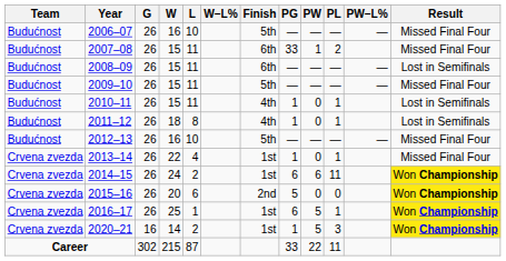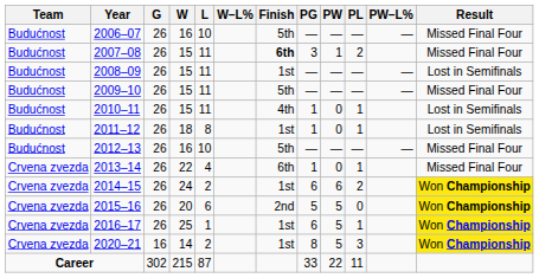 <table class="wikitable sortable" style="font-size:95%; text-align:right;">
 <tr>
 <th>Team</th>
 <th>Year</th>
 <th data-sort-type="number">G</th>
 <th data-sort-type="number">W</th>
 <th data-sort-type="number">L</th>
 <th data-sort-type="number">W–L%</th>
 <th>Finish</th>
 <th data-sort-type="number">PG</th>
 <th data-sort-type="number">PW</th>
 <th data-sort-type="number">PL</th>
 <th data-sort-type="number">PW–L%</th>
 <th>Result</th>
 </tr>
 <tr>
 <td align="left"><a href='#'>Budućnost</a></td>
 <td align="left"><a href='#'>2006–07</a></td>
 <td>26</td>
 <td>16</td>
 <td>10</td>
 <td></td>
 <td>5th</td>
 <td>—</td>
 <td>—</td>
 <td>—</td>
 <td>—</td>
 <td align="center">Missed Final Four</td>
 </tr>
 <tr>
 <td align="left"><a href='#'>Budućnost</a></td>
 <td align="left"><a href='#'>2007–08</a></td>
 <td>26</td>
 <td>15</td>
 <td>11</td>
 <td></td>
-<td>6th</td>
-<td>33</td>
+<td><strong>6th</strong></td>
+<td>3</td>
 <td>1</td>
 <td>2</td>
 <td></td>
 <td align="center">Missed Final Four</td>
 </tr>
 <tr>
 <td align="left"><a href='#'>Budućnost</a></td>
 <td align="left"><a href='#'>2008–09</a></td>
 <td>26</td>
 <td>15</td>
 <td>11</td>
 <td></td>
-<td>6th</td>
+<td>1st</td>
 <td>—</td>
 <td>—</td>
 <td>—</td>
 <td>—</td>
 <td align="center">Lost in Semifinals</td>
 </tr>
 <tr>
 <td align="left"><a href='#'>Budućnost</a></td>
 <td align="left"><a href='#'>2009–10</a></td>
 <td>26</td>
 <td>15</td>
 <td>11</td>
 <td></td>
 <td>5th</td>
 <td>—</td>
 <td>—</td>
 <td>—</td>
 <td>—</td>
 <td align="center">Missed Final Four</td>
 </tr>
 <tr>
 <td align="left"><a href='#'>Budućnost</a></td>
 <td align="left"><a href='#'>2010–11</a></td>
 <td>26</td>
 <td>15</td>
 <td>11</td>
 <td></td>
 <td>4th</td>
 <td>1</td>
 <td>0</td>
 <td>1</td>
 <td></td>
 <td align="center">Lost in Semifinals</td>
 </tr>
 <tr>
 <td align="left"><a href='#'>Budućnost</a></td>
 <td align="left"><a href='#'>2011–12</a></td>
 <td>26</td>
 <td>18</td>
 <td>8</td>
 <td></td>
-<td>4th</td>
+<td>1st</td>
 <td>1</td>
 <td>0</td>
 <td>1</td>
 <td></td>
 <td align="center">Lost in Semifinals</td>
 </tr>
 <tr>
 <td align="left"><a href='#'>Budućnost</a></td>
 <td align="left"><a href='#'>2012–13</a></td>
 <td>26</td>
 <td>16</td>
 <td>10</td>
 <td></td>
 <td>5th</td>
 <td>—</td>
 <td>—</td>
 <td>—</td>
 <td>—</td>
 <td align="center">Missed Final Four</td>
 </tr>
 <tr>
 <td align="left"><a href='#'>Crvena zvezda</a></td>
 <td align="left"><a href='#'>2013–14</a></td>
 <td>26</td>
 <td>22</td>
 <td>4</td>
 <td></td>
-<td>1st</td>
+<td>6th</td>
 <td>1</td>
 <td>0</td>
 <td>1</td>
 <td></td>
 <td align="center">Missed Final Four</td>
 </tr>
 <tr>
 <td align="left"><a href='#'>Crvena zvezda</a></td>
 <td align="left"><a href='#'>2014–15</a></td>
 <td>26</td>
 <td>24</td>
 <td>2</td>
 <td></td>
 <td>1st</td>
 <td>6</td>
 <td>6</td>
-<td>11</td>
+<td>2</td>
 <td></td>
 <td align="center" style="background:#FDE910;">Won <strong>Championship</strong></td>
 </tr>
 <tr>
 <td align="left"><a href='#'>Crvena zvezda</a></td>
 <td align="left"><a href='#'>2015–16</a></td>
 <td>26</td>
 <td>20</td>
 <td>6</td>
 <td></td>
 <td>2nd</td>
 <td>5</td>
-<td>0</td>
+<td>5</td>
 <td>0</td>
 <td></td>
 <td align="center" style="background:#FDE910;">Won <strong>Championship</strong></td>
 </tr>
 <tr>
 <td align="left"><a href='#'>Crvena zvezda</a></td>
 <td align="left"><a href='#'>2016–17</a></td>
 <td>26</td>
 <td>25</td>
 <td>1</td>
 <td></td>
 <td>1st</td>
 <td>6</td>
 <td>5</td>
 <td>1</td>
 <td></td>
 <td align="center" style="background:#FDE910;">Won <strong><a href='#'>Championship</a></strong></td>
 </tr>
 <tr>
 <td align="left"><a href='#'>Crvena zvezda</a></td>
 <td align="left"><a href='#'>2020–21</a></td>
 <td>16</td>
 <td>14</td>
 <td>2</td>
 <td></td>
 <td>1st</td>
-<td>1</td>
+<td>8</td>
 <td>5</td>
 <td>3</td>
 <td></td>
 <td align="center" style="background:#FDE910;">Won <strong><a href='#'>Championship</a></strong></td>
 </tr>
 <tr class="sortbottom">
 <td align="center" colspan=2><strong>Career</strong></td>
 <td>302</td>
 <td>215</td>
 <td>87</td>
 <td></td>
 <td></td>
 <td>33</td>
 <td>22</td>
 <td>11</td>
 <td></td>
 <td></td>
 </tr>
 </table>
